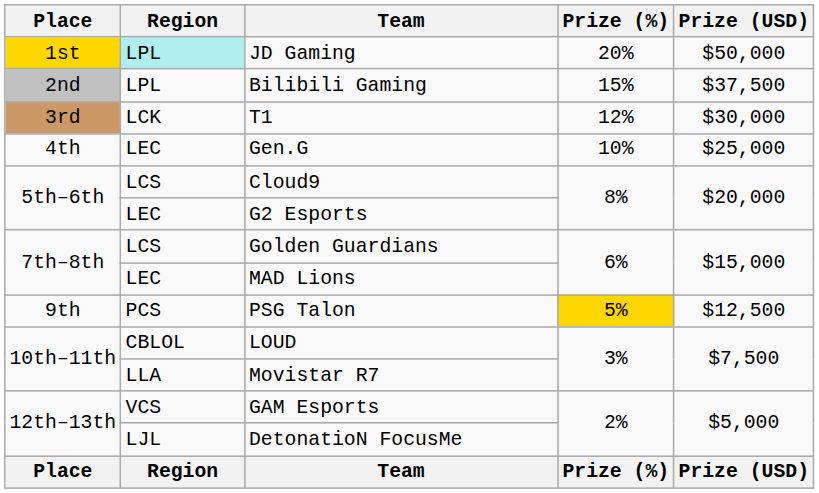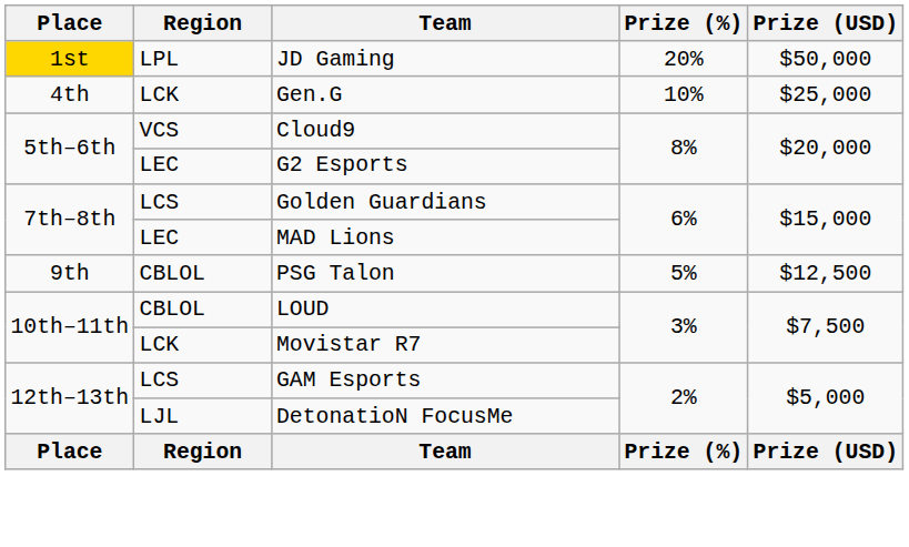 <table class="wikitable" style="text-align: center; white-space:nowrap">
 <tr>
 <th width="65px">Place</th>
 <th width="75px">Region</th>
 <th width="200px">Team</th>
 <th>Prize (%)</th>
 <th>Prize (USD)</th>
 </tr>
 <tr>
 <td style="background: gold;">1st</td>
-<td style="background: paleturquoise; text-align: left;" title="League of Legends Pro League">LPL</td>
+<td style="text-align: left;" title="League of Legends Pro League">LPL</td>
 <td style="text-align: left;">JD Gaming</td>
 <td>20%</td>
 <td>$50,000</td>
 </tr>
 <tr>
-<td style="background: silver;">2nd</td>
-<td style="text-align: left;" title="League of Legends Pro League">LPL</td>
-<td style="text-align: left;">Bilibili Gaming</td>
-<td>15%</td>
-<td>$37,500</td>
-</tr>
-<tr>
-<td style="background: #c96;">3rd</td>
+<td>4th</td>
 <td style="text-align: left;" title="League of Legends Championship Korea">LCK</td>
-<td style="text-align: left;">T1</td>
-<td>12%</td>
-<td>$30,000</td>
-</tr>
-<tr>
-<td>4th</td>
-<td style="text-align: left;" title="League of Legends EMEA Championship">LEC</td>
 <td style="text-align: left;">Gen.G</td>
 <td>10%</td>
 <td>$25,000</td>
 </tr>
 <tr>
 <td rowspan="2">5th–6th</td>
-<td style="text-align: left;" title="League Championship Series">LCS</td>
+<td style="text-align: left;" title="Vietnam Championship Series">VCS</td>
 <td style="text-align: left;">Cloud9</td>
 <td rowspan="2">8%</td>
 <td rowspan="2">$20,000</td>
 </tr>
 <tr>
 <td style="text-align: left;" title="League of Legends EMEA Championship">LEC</td>
 <td style="text-align: left;">G2 Esports</td>
 </tr>
 <tr>
 <td rowspan="2">7th–8th</td>
 <td style="text-align: left;" title="League Championship Series">LCS</td>
 <td style="text-align: left;">Golden Guardians</td>
 <td rowspan="2">6%</td>
 <td rowspan="2">$15,000</td>
 </tr>
 <tr>
 <td style="text-align: left;" title="League of Legends EMEA Championship">LEC</td>
 <td style="text-align: left;">MAD Lions</td>
 </tr>
 <tr>
 <td>9th</td>
-<td style="text-align: left;" title="Pacific Championship Series">PCS</td>
+<td style="text-align: left;" title="Campeonato Brasileiro de League of Legends">CBLOL</td>
 <td style="text-align: left;">PSG Talon</td>
-<td style="background: gold;">5%</td>
+<td>5%</td>
 <td>$12,500</td>
 </tr>
 <tr>
 <td rowspan="2">10th–11th</td>
 <td style="text-align: left;" title="Campeonato Brasileiro de League of Legends">CBLOL</td>
 <td style="text-align: left;">LOUD</td>
 <td rowspan="2">3%</td>
 <td rowspan="2">$7,500</td>
 </tr>
 <tr>
-<td style="text-align: left;" title="Liga Latinoamérica">LLA</td>
+<td style="text-align: left;" title="League of Legends Championship Korea">LCK</td>
 <td style="text-align: left;">Movistar R7</td>
 </tr>
 <tr>
 <td rowspan="2">12th–13th</td>
-<td style="text-align: left;" title="Vietnam Championship Series">VCS</td>
+<td style="text-align: left;" title="League Championship Series">LCS</td>
 <td style="text-align: left;">GAM Esports</td>
 <td rowspan="2">2%</td>
 <td rowspan="2">$5,000</td>
 </tr>
 <tr>
 <td style="text-align: left;" title="League of Legends Japan League">LJL</td>
 <td style="text-align: left;">DetonatioN FocusMe</td>
 </tr>
 <tr>
 <th>Place</th>
 <th>Region</th>
 <th>Team</th>
 <th>Prize (%)</th>
 <th>Prize (USD)</th>
 </tr>
 </table>
